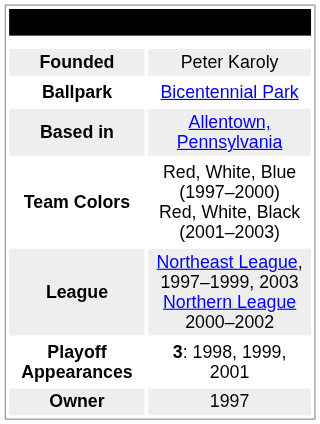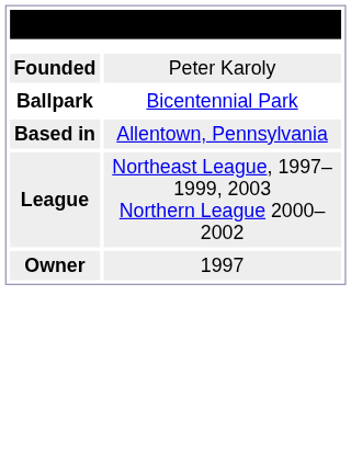 <table style="margin:5px; border:1px solid #8888AA;" align=right cellpadding=3 cellspacing=3 width=280>
 <tr align="center" bgcolor="black">
 <td colspan=2><span><strong>Allentown Ambassadors</strong></span></td>
 </tr>
 <tr align="center">
 <td colspan=2></td>
 </tr>
 <tr align="center" bgcolor="#eeeeee">
 <td><strong>Founded</strong></td>
 <td>Peter Karoly</td>
 </tr>
 <tr align="center">
 <td><strong>Ballpark</strong></td>
 <td><a href='#'>Bicentennial Park</a></td>
 </tr>
 <tr align="center" bgcolor="#eeeeee">
 <td><strong>Based in</strong></td>
 <td><a href='#'>Allentown, Pennsylvania</a></td>
 </tr>
-<tr align="center">
-<td><strong>Team Colors</strong></td>
-<td>Red, White, Blue (1997–2000)<br>Red, White, Black (2001–2003)</td>
-</tr>
 <tr align="center" bgcolor="#eeeeee">
 <td><strong>League</strong></td>
 <td><a href='#'>Northeast League</a>, 1997–1999, 2003<br><a href='#'>Northern League</a> 2000–2002</td>
-</tr>
-<tr align="center">
-<td><strong>Playoff Appearances</strong></td>
-<td><strong>3</strong>: 1998, 1999, 2001</td>
 </tr>
 <tr align="center" bgcolor="#eeeeee">
 <td><strong>Owner</strong></td>
 <td>1997</td>
 </tr>
 </table>
